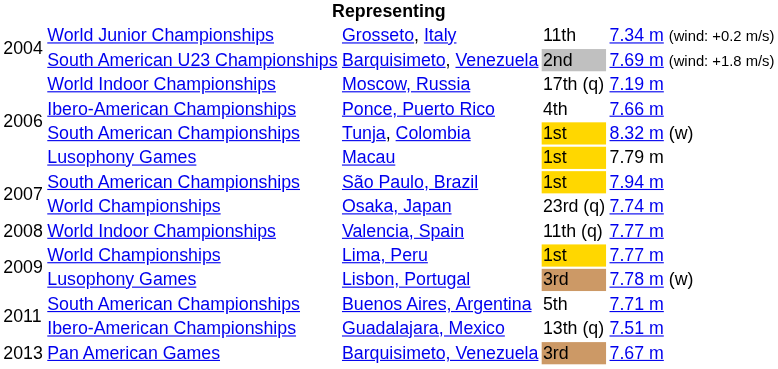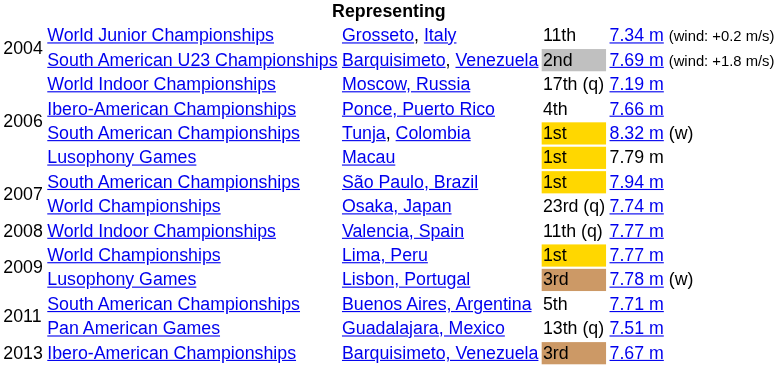 <table>
 <tr>
 <th colspan="5">Representing </th>
 </tr>
 <tr>
 <td rowspan=2>2004</td>
 <td><a href='#'>World Junior Championships</a></td>
 <td><a href='#'>Grosseto</a>, <a href='#'>Italy</a></td>
 <td>11th</td>
 <td><a href='#'>7.34 m</a>  <small>(wind: +0.2 m/s)</small></td>
 </tr>
 <tr>
 <td><a href='#'>South American U23 Championships</a></td>
 <td><a href='#'>Barquisimeto</a>, <a href='#'>Venezuela</a></td>
 <td bgcolor=silver>2nd</td>
 <td><a href='#'>7.69 m</a> <small>(wind: +1.8 m/s)</small></td>
 </tr>
 <tr>
 <td rowspan=4>2006</td>
 <td><a href='#'>World Indoor Championships</a></td>
 <td><a href='#'>Moscow, Russia</a></td>
 <td>17th (q)</td>
 <td><a href='#'>7.19 m</a></td>
 </tr>
 <tr>
 <td><a href='#'>Ibero-American Championships</a></td>
 <td><a href='#'>Ponce, Puerto Rico</a></td>
 <td>4th</td>
 <td><a href='#'>7.66 m</a></td>
 </tr>
 <tr>
 <td><a href='#'>South American Championships</a></td>
 <td><a href='#'>Tunja</a>, <a href='#'>Colombia</a></td>
 <td bgcolor="gold">1st</td>
 <td><a href='#'>8.32 m</a> (w)</td>
 </tr>
 <tr>
 <td><a href='#'>Lusophony Games</a></td>
 <td><a href='#'>Macau</a></td>
 <td bgcolor="gold">1st</td>
 <td>7.79 m</td>
 </tr>
 <tr>
 <td rowspan=2>2007</td>
 <td><a href='#'>South American Championships</a></td>
 <td><a href='#'>São Paulo, Brazil</a></td>
 <td bgcolor="gold">1st</td>
 <td><a href='#'>7.94 m</a></td>
 </tr>
 <tr>
 <td><a href='#'>World Championships</a></td>
 <td><a href='#'>Osaka, Japan</a></td>
 <td>23rd (q)</td>
 <td><a href='#'>7.74 m</a></td>
 </tr>
 <tr>
 <td>2008</td>
 <td><a href='#'>World Indoor Championships</a></td>
 <td><a href='#'>Valencia, Spain</a></td>
 <td>11th (q)</td>
 <td><a href='#'>7.77 m</a></td>
 </tr>
 <tr>
 <td rowspan=2>2009</td>
 <td><a href='#'>World Championships</a></td>
 <td><a href='#'>Lima, Peru</a></td>
 <td bgcolor="gold">1st</td>
 <td><a href='#'>7.77 m</a></td>
 </tr>
 <tr>
 <td><a href='#'>Lusophony Games</a></td>
 <td><a href='#'>Lisbon, Portugal</a></td>
 <td bgcolor="cc9966">3rd</td>
 <td><a href='#'>7.78 m</a> (w)</td>
 </tr>
 <tr>
 <td rowspan=2>2011</td>
 <td><a href='#'>South American Championships</a></td>
 <td><a href='#'>Buenos Aires, Argentina</a></td>
 <td>5th</td>
 <td><a href='#'>7.71 m</a></td>
 </tr>
 <tr>
-<td><a href='#'>Ibero-American Championships</a></td>
+<td><a href='#'>Pan American Games</a></td>
 <td><a href='#'>Guadalajara, Mexico</a></td>
 <td>13th (q)</td>
 <td><a href='#'>7.51 m</a></td>
 </tr>
 <tr>
 <td>2013</td>
-<td><a href='#'>Pan American Games</a></td>
+<td><a href='#'>Ibero-American Championships</a></td>
 <td><a href='#'>Barquisimeto, Venezuela</a></td>
 <td bgcolor="cc9966">3rd</td>
 <td><a href='#'>7.67 m</a></td>
 </tr>
 </table>
